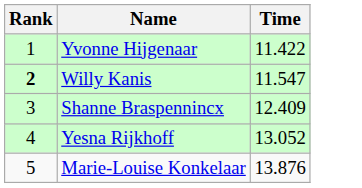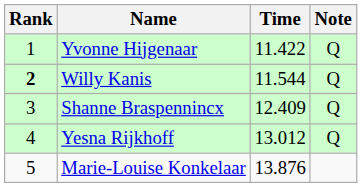 <table class="wikitable sortable" style="text-align:center">
 <tr>
 <th>Rank</th>
 <th>Name</th>
 <th>Time</th>
+<th>Note</th>
 </tr>
 <tr bgcolor=ccffcc>
 <td>1</td>
 <td align=left><a href='#'>Yvonne Hijgenaar</a></td>
 <td>11.422</td>
+<td>Q</td>
 </tr>
 <tr bgcolor=ccffcc>
 <td><strong>2</strong></td>
 <td align=left><a href='#'>Willy Kanis</a></td>
-<td>11.547</td>
+<td>11.544</td>
+<td>Q</td>
 </tr>
 <tr bgcolor=ccffcc>
 <td>3</td>
 <td align=left><a href='#'>Shanne Braspennincx</a></td>
 <td>12.409</td>
+<td>Q</td>
 </tr>
 <tr bgcolor=ccffcc>
 <td>4</td>
 <td align=left><a href='#'>Yesna Rijkhoff</a></td>
-<td>13.052</td>
+<td>13.012</td>
+<td>Q</td>
 </tr>
 <tr>
 <td>5</td>
 <td align=left><a href='#'>Marie-Louise Konkelaar</a></td>
 <td>13.876</td>
+<td></td>
 </tr>
 </table>
